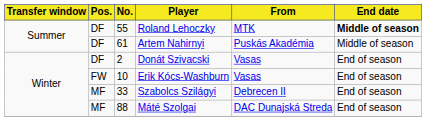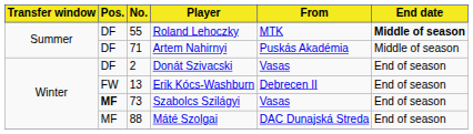 <table class="wikitable plainrowheaders sortable">
 <tr>
 <th style="background-color:#F5EA1F;color:black;border:1px solid #38478A">Transfer window</th>
 <th style="background-color:#F5EA1F;color:black;border:1px solid #38478A">Pos.</th>
 <th style="background-color:#F5EA1F;color:black;border:1px solid #38478A">No.</th>
 <th style="background-color:#F5EA1F;color:black;border:1px solid #38478A">Player</th>
 <th style="background-color:#F5EA1F;color:black;border:1px solid #38478A">From</th>
 <th style="background-color:#F5EA1F;color:black;border:1px solid #38478A">End date</th>
 </tr>
 <tr>
 <td rowspan="2" style="text-align:center;">Summer</td>
 <td style=text-aligncenter;>DF</td>
 <td style=text-aligncenter;>55</td>
 <td style=text-alignleft;> <a href='#'>Roland Lehoczky</a></td>
 <td style=text-alignleft;><a href='#'>MTK</a></td>
 <td style=text-aligncenter;><strong>Middle of season</strong></td>
 </tr>
 <tr>
 <td style=text-aligncenter;>DF</td>
-<td style=text-aligncenter;>61</td>
+<td style=text-aligncenter;>71</td>
 <td style=text-alignleft;> <a href='#'>Artem Nahirnyi</a></td>
 <td style=text-alignleft;><a href='#'>Puskás Akadémia</a></td>
 <td style=text-aligncenter;>Middle of season</td>
 </tr>
 <tr>
 <td rowspan="4" style="text-align:center;">Winter</td>
 <td style=text-aligncenter;>DF</td>
 <td style=text-aligncenter;>2</td>
 <td style=text-alignleft;> <a href='#'>Donát Szivacski</a></td>
 <td style=text-alignleft;><a href='#'>Vasas</a></td>
 <td style=text-aligncenter;>End of season</td>
 </tr>
 <tr>
 <td style=text-aligncenter;>FW</td>
-<td style=text-aligncenter;>10</td>
+<td style=text-aligncenter;>13</td>
 <td style=text-alignleft;> <a href='#'>Erik Kócs-Washburn</a></td>
-<td style=text-alignleft;><a href='#'>Vasas</a></td>
+<td style=text-alignleft;><a href='#'>Debrecen II</a></td>
 <td style=text-aligncenter;>End of season</td>
 </tr>
 <tr>
-<td style=text-aligncenter;>MF</td>
-<td style=text-aligncenter;>33</td>
+<td style=text-aligncenter;><strong>MF</strong></td>
+<td style=text-aligncenter;>73</td>
 <td style=text-alignleft;> <a href='#'>Szabolcs Szilágyi</a></td>
-<td style=text-alignleft;><a href='#'>Debrecen II</a></td>
+<td style=text-alignleft;><a href='#'>Vasas</a></td>
 <td style=text-aligncenter;>End of season</td>
 </tr>
 <tr>
 <td style=text-aligncenter;>MF</td>
 <td style=text-aligncenter;>88</td>
 <td style=text-alignleft;> <a href='#'>Máté Szolgai</a></td>
 <td style=text-alignleft;> <a href='#'>DAC Dunajská Streda</a></td>
 <td style=text-aligncenter;>End of season</td>
 </tr>
 <tr>
 </tr>
 </table>
